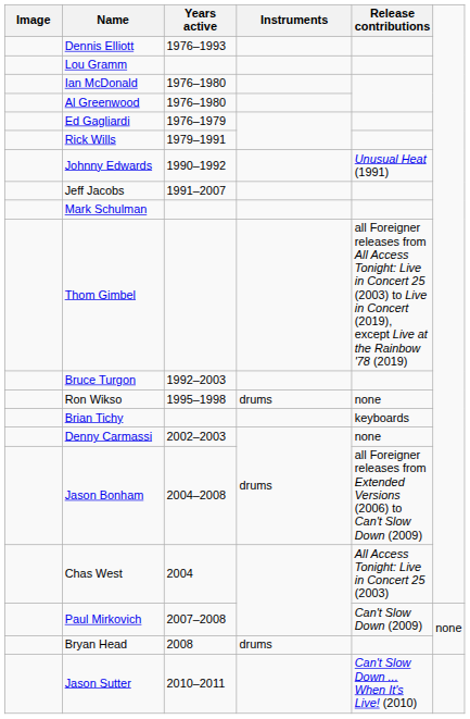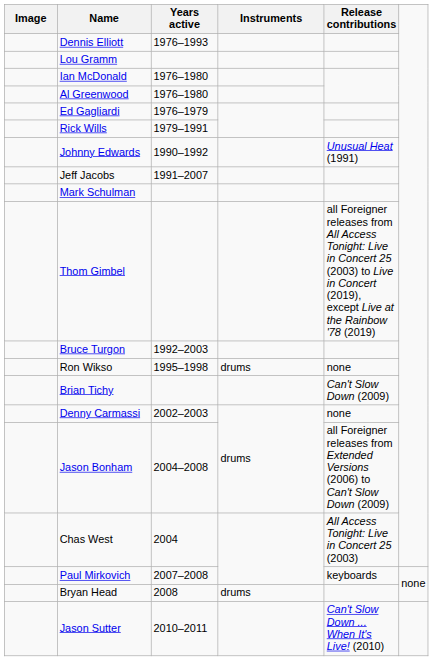 <table class="wikitable" border="1" width=100%>
 <tr>
 <th width="75">Image</th>
 <th width="140">Name</th>
 <th width="100">Years active</th>
 <th width="160">Instruments</th>
 <th>Release contributions</th>
 </tr>
 <tr>
 <td></td>
 <td><a href='#'>Dennis Elliott</a></td>
 <td>1976–1993<br></td>
 <td></td>
 <td></td>
 </tr>
 <tr>
 <td></td>
 <td><a href='#'>Lou Gramm</a></td>
 <td><br></td>
 <td></td>
 <td></td>
 </tr>
 <tr>
 <td></td>
 <td><a href='#'>Ian McDonald</a></td>
 <td>1976–1980 </td>
 <td></td>
 <td rowspan="2"></td>
 </tr>
 <tr>
 <td></td>
 <td><a href='#'>Al Greenwood</a></td>
 <td>1976–1980 </td>
 <td></td>
 </tr>
 <tr>
 <td></td>
 <td><a href='#'>Ed Gagliardi</a></td>
 <td>1976–1979 </td>
 <td rowspan="2"></td>
 <td></td>
 </tr>
 <tr>
 <td></td>
 <td><a href='#'>Rick Wills</a></td>
 <td>1979–1991<br></td>
 <td></td>
 </tr>
 <tr>
 <td></td>
 <td><a href='#'>Johnny Edwards</a></td>
 <td>1990–1992</td>
 <td></td>
 <td><em><a href='#'>Unusual Heat</a></em> (1991)</td>
 </tr>
 <tr>
 <td></td>
 <td>Jeff Jacobs</td>
 <td>1991–2007</td>
 <td></td>
 <td></td>
 </tr>
 <tr>
 <td></td>
 <td><a href='#'>Mark Schulman</a></td>
 <td></td>
 <td></td>
 <td></td>
 </tr>
 <tr>
 <td></td>
 <td><a href='#'>Thom Gimbel</a></td>
 <td></td>
 <td></td>
 <td>all Foreigner releases from <em>All Access Tonight: Live in Concert 25</em> (2003) to <em>Live in Concert</em> (2019), except <em>Live at the Rainbow '78</em> (2019)</td>
 </tr>
 <tr>
 <td></td>
 <td><a href='#'>Bruce Turgon</a></td>
 <td>1992–2003</td>
 <td></td>
 <td></td>
 </tr>
 <tr>
 <td></td>
 <td>Ron Wikso</td>
 <td>1995–1998</td>
 <td>drums</td>
 <td>none</td>
 </tr>
 <tr>
 <td></td>
 <td><a href='#'>Brian Tichy</a></td>
 <td></td>
 <td></td>
-<td>keyboards</td>
+<td><em>Can't Slow Down</em> (2009)</td>
 </tr>
 <tr>
 <td></td>
 <td><a href='#'>Denny Carmassi</a></td>
 <td>2002–2003</td>
 <td rowspan="2">drums</td>
 <td>none</td>
 </tr>
 <tr>
 <td></td>
 <td><a href='#'>Jason Bonham</a></td>
 <td>2004–2008</td>
 <td>all Foreigner releases from <em>Extended Versions</em> (2006) to <em>Can't Slow Down</em> (2009)</td>
 </tr>
 <tr>
 <td></td>
 <td>Chas West</td>
 <td>2004</td>
 <td Rowspan="2"></td>
 <td><em>All Access Tonight: Live in Concert 25</em> (2003)</td>
 </tr>
 <tr>
 <td></td>
 <td><a href='#'>Paul Mirkovich</a></td>
 <td>2007–2008</td>
-<td><em>Can't Slow Down</em> (2009)</td>
+<td>keyboards</td>
 <td rowspan="2">none</td>
 </tr>
 <tr>
 <td></td>
 <td>Bryan Head</td>
 <td>2008</td>
 <td>drums</td>
 </tr>
 <tr>
 <td></td>
 <td><a href='#'>Jason Sutter</a></td>
 <td>2010–2011</td>
 <td></td>
 <td><em><a href='#'>Can't Slow Down ... When It's Live!</a></em> (2010)</td>
 </tr>
 </table>
